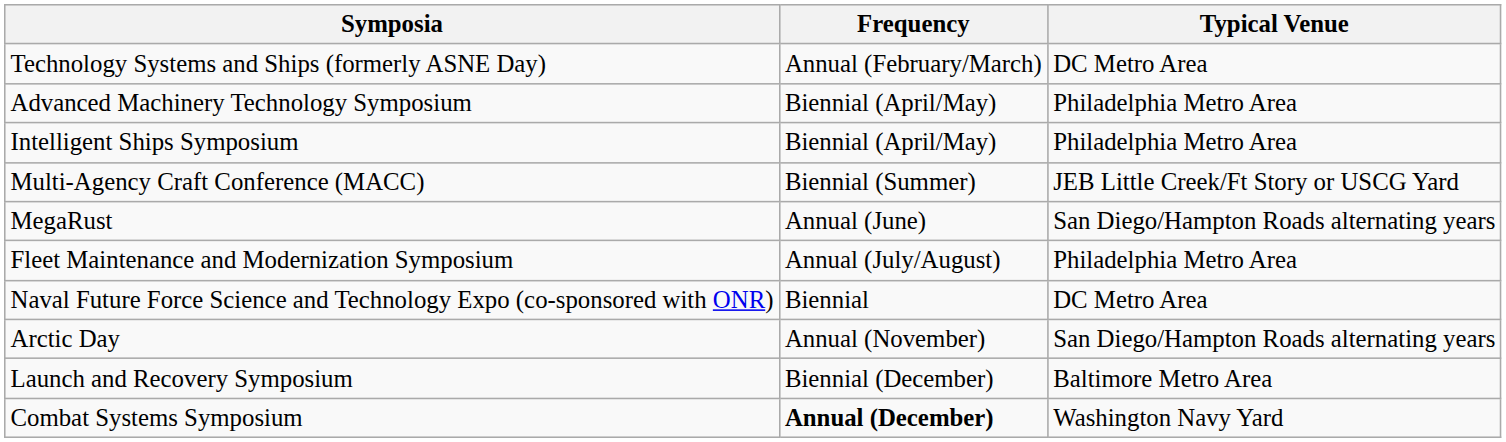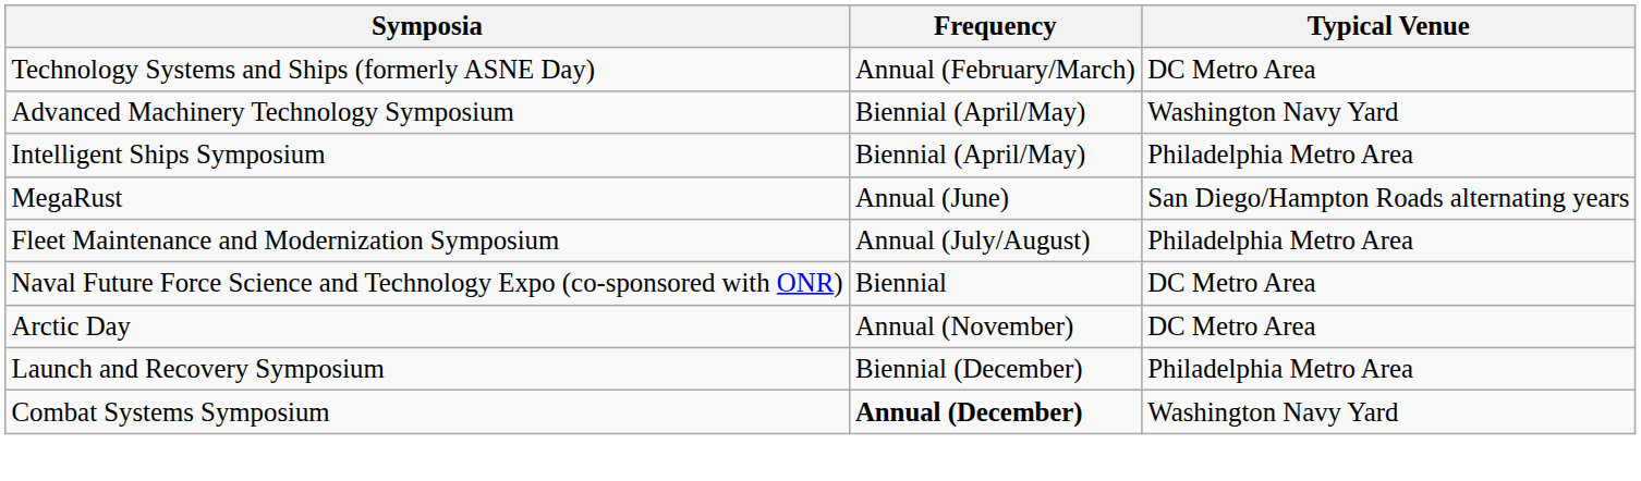 <table class="wikitable">
 <tr>
 <th>Symposia</th>
 <th>Frequency</th>
 <th>Typical Venue</th>
 </tr>
 <tr>
 <td>Technology Systems and Ships (formerly ASNE Day)</td>
 <td>Annual (February/March)</td>
 <td>DC Metro Area</td>
 </tr>
 <tr>
 <td>Advanced Machinery Technology Symposium</td>
 <td>Biennial (April/May)</td>
-<td>Philadelphia Metro Area</td>
+<td>Washington Navy Yard</td>
 </tr>
 <tr>
 <td>Intelligent Ships Symposium</td>
 <td>Biennial (April/May)</td>
 <td>Philadelphia Metro Area</td>
-</tr>
-<tr>
-<td>Multi-Agency Craft Conference (MACC)</td>
-<td>Biennial (Summer)</td>
-<td>JEB Little Creek/Ft Story or USCG Yard</td>
 </tr>
 <tr>
 <td>MegaRust</td>
 <td>Annual (June)</td>
 <td>San Diego/Hampton Roads alternating years</td>
 </tr>
 <tr>
 <td>Fleet Maintenance and Modernization Symposium</td>
 <td>Annual (July/August)</td>
 <td>Philadelphia Metro Area</td>
 </tr>
 <tr>
 <td>Naval Future Force Science and Technology Expo (co-sponsored with <a href='#'>ONR</a>)</td>
 <td>Biennial</td>
 <td>DC Metro Area</td>
 </tr>
 <tr>
 <td>Arctic Day</td>
 <td>Annual (November)</td>
-<td>San Diego/Hampton Roads alternating years</td>
+<td>DC Metro Area</td>
 </tr>
 <tr>
 <td>Launch and Recovery Symposium</td>
 <td>Biennial (December)</td>
-<td>Baltimore Metro Area</td>
+<td>Philadelphia Metro Area</td>
 </tr>
 <tr>
 <td>Combat Systems Symposium</td>
 <td><strong>Annual (December)</strong></td>
 <td>Washington Navy Yard</td>
 </tr>
 </table>
